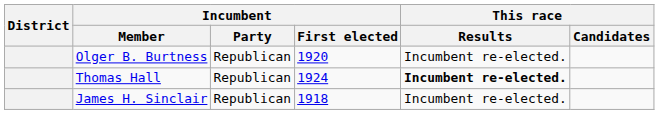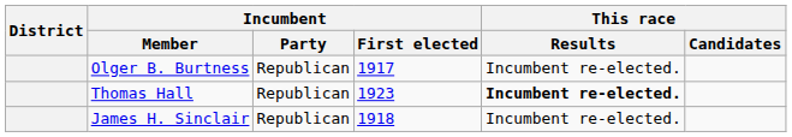 <table class=wikitable>
 <tr>
 <th rowspan=2>District</th>
 <th colspan=3>Incumbent</th>
 <th colspan=2>This race</th>
 </tr>
 <tr>
 <th>Member</th>
 <th>Party</th>
 <th>First elected</th>
 <th>Results</th>
 <th>Candidates</th>
 </tr>
 <tr>
 <th></th>
 <td><a href='#'>Olger B. Burtness</a></td>
 <td>Republican</td>
-<td><a href='#'>1920</a></td>
+<td><a href='#'>1917</a></td>
 <td>Incumbent re-elected.</td>
 <td nowrap></td>
 </tr>
 <tr>
 <th></th>
 <td><a href='#'>Thomas Hall</a></td>
 <td>Republican</td>
-<td><a href='#'>1924</a></td>
+<td><a href='#'>1923</a></td>
 <td><strong>Incumbent re-elected.</strong></td>
 <td nowrap></td>
 </tr>
 <tr>
 <th></th>
 <td><a href='#'>James H. Sinclair</a></td>
 <td>Republican</td>
 <td><a href='#'>1918</a></td>
 <td>Incumbent re-elected.</td>
 <td nowrap></td>
 </tr>
 </table>
